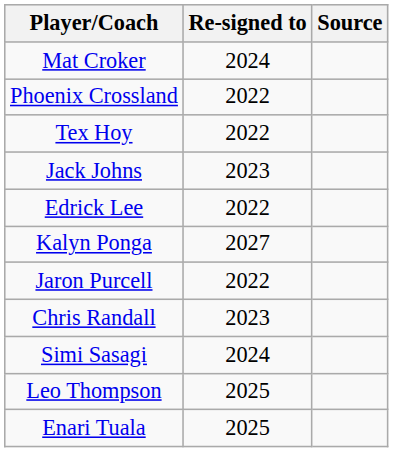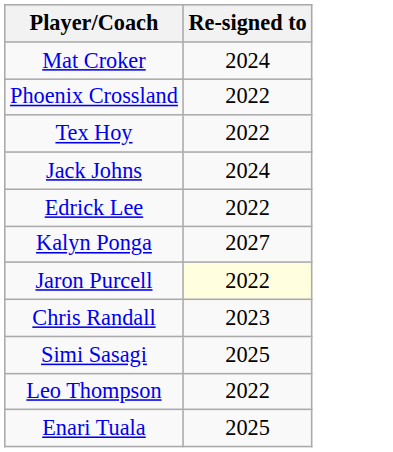 <table class="wikitable sortable" style="text-align: center; font-size:90%">
 <tr style="background:#efefef;">
 <th>Player/Coach</th>
 <th>Re-signed to</th>
-<th>Source</th>
 </tr>
 <tr>
 <td><a href='#'>Mat Croker</a></td>
 <td>2024</td>
-<td></td>
 </tr>
 <tr>
 <td><a href='#'>Phoenix Crossland</a></td>
 <td>2022</td>
-<td></td>
 </tr>
 <tr>
 <td><a href='#'>Tex Hoy</a></td>
 <td>2022</td>
-<td></td>
 </tr>
 <tr>
 <td><a href='#'>Jack Johns</a></td>
-<td>2023</td>
-<td></td>
+<td>2024</td>
 </tr>
 <tr>
 <td><a href='#'>Edrick Lee</a></td>
 <td>2022</td>
-<td></td>
 </tr>
 <tr>
 <td><a href='#'>Kalyn Ponga</a></td>
 <td>2027</td>
-<td></td>
 </tr>
 <tr>
 <td><a href='#'>Jaron Purcell</a></td>
-<td>2022</td>
-<td></td>
+<td style="background: lightyellow;">2022</td>
 </tr>
 <tr>
 <td><a href='#'>Chris Randall</a></td>
 <td>2023</td>
-<td></td>
 </tr>
 <tr>
 <td><a href='#'>Simi Sasagi</a></td>
-<td>2024</td>
-<td></td>
+<td>2025</td>
 </tr>
 <tr>
 <td><a href='#'>Leo Thompson</a></td>
-<td>2025</td>
-<td></td>
+<td>2022</td>
 </tr>
 <tr>
 <td><a href='#'>Enari Tuala</a></td>
 <td>2025</td>
-<td></td>
 </tr>
 </table>
